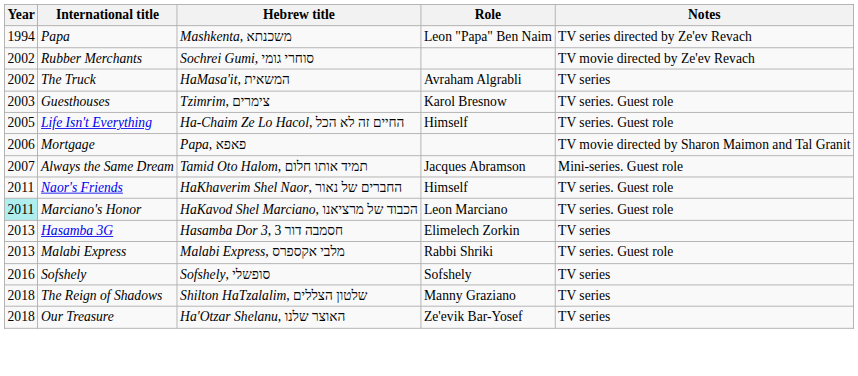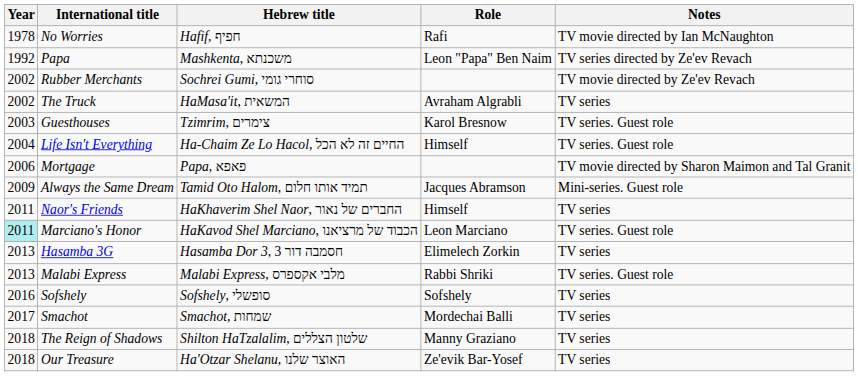 <table class="wikitable sortable">
 <tr>
 <th>Year</th>
 <th>International title</th>
 <th>Hebrew title</th>
 <th>Role</th>
 <th>Notes</th>
 </tr>
 <tr>
-<td>1994</td>
+<td>1978</td>
+<td><em>No Worries</em></td>
+<td><em>Hafif</em>, חפיף</td>
+<td>Rafi</td>
+<td>TV movie directed by Ian McNaughton</td>
+</tr>
+<tr>
+<td>1992</td>
 <td><em>Papa</em></td>
 <td><em>Mashkenta</em>, משכנתא</td>
 <td>Leon "Papa" Ben Naim</td>
 <td>TV series directed by Ze'ev Revach</td>
 </tr>
 <tr>
 <td>2002</td>
 <td><em>Rubber Merchants</em></td>
 <td><em>Sochrei Gumi</em>, סוחרי גומי</td>
 <td></td>
 <td>TV movie directed by Ze'ev Revach</td>
 </tr>
 <tr>
 <td>2002</td>
 <td><em>The Truck</em></td>
 <td><em>HaMasa'it</em>, המשאית</td>
 <td>Avraham Algrabli</td>
 <td>TV series</td>
 </tr>
 <tr>
 <td>2003</td>
 <td><em>Guesthouses</em></td>
 <td><em>Tzimrim</em>, צימרים</td>
 <td>Karol Bresnow</td>
 <td>TV series. Guest role</td>
 </tr>
 <tr>
-<td>2005</td>
+<td>2004</td>
 <td><em><a href='#'>Life Isn't Everything</a></em></td>
 <td><em>Ha-Chaim Ze Lo Hacol</em>, החיים זה לא הכל</td>
 <td>Himself</td>
 <td>TV series. Guest role</td>
 </tr>
 <tr>
 <td>2006</td>
 <td><em>Mortgage</em></td>
 <td><em>Papa</em>, פאפא</td>
 <td></td>
 <td>TV movie directed by Sharon Maimon and Tal Granit</td>
 </tr>
 <tr>
-<td>2007</td>
+<td>2009</td>
 <td><em>Always the Same Dream</em></td>
 <td><em>Tamid Oto Halom</em>, תמיד אותו חלום</td>
 <td>Jacques Abramson</td>
 <td>Mini-series. Guest role</td>
 </tr>
 <tr>
 <td>2011</td>
 <td><em><a href='#'>Naor's Friends</a></em></td>
 <td><em>HaKhaverim Shel Naor</em>, החברים של נאור</td>
 <td>Himself</td>
-<td>TV series. Guest role</td>
+<td>TV series</td>
 </tr>
 <tr>
 <td style="background: paleturquoise;">2011</td>
 <td><em>Marciano's Honor</em></td>
 <td><em>HaKavod Shel Marciano</em>, הכבוד של מרציאנו</td>
 <td>Leon Marciano</td>
 <td>TV series. Guest role</td>
 </tr>
 <tr>
 <td>2013</td>
 <td><em><a href='#'>Hasamba 3G</a></em></td>
 <td><em>Hasamba Dor 3</em>, חסמבה דור 3</td>
 <td>Elimelech Zorkin</td>
 <td>TV series</td>
 </tr>
 <tr>
 <td>2013</td>
 <td><em>Malabi Express</em></td>
 <td><em>Malabi Express</em>, מלבי אקספרס</td>
 <td>Rabbi Shriki</td>
 <td>TV series. Guest role</td>
 </tr>
 <tr>
 <td>2016</td>
 <td><em>Sofshely</em></td>
 <td><em>Sofshely</em>, סופשלי</td>
 <td>Sofshely</td>
 <td>TV series</td>
 </tr>
 <tr>
+<td>2017</td>
+<td><em>Smachot</em></td>
+<td><em>Smachot</em>, שמחות</td>
+<td>Mordechai Balli</td>
+<td>TV series</td>
+</tr>
+<tr>
 <td>2018</td>
 <td><em>The Reign of Shadows</em></td>
 <td><em>Shilton HaTzalalim</em>, שלטון הצללים</td>
 <td>Manny Graziano</td>
 <td>TV series</td>
 </tr>
 <tr>
 <td>2018</td>
 <td><em>Our Treasure</em></td>
 <td><em>Ha'Otzar Shelanu</em>, האוצר שלנו</td>
 <td>Ze'evik Bar-Yosef</td>
 <td>TV series</td>
 </tr>
 </table>
